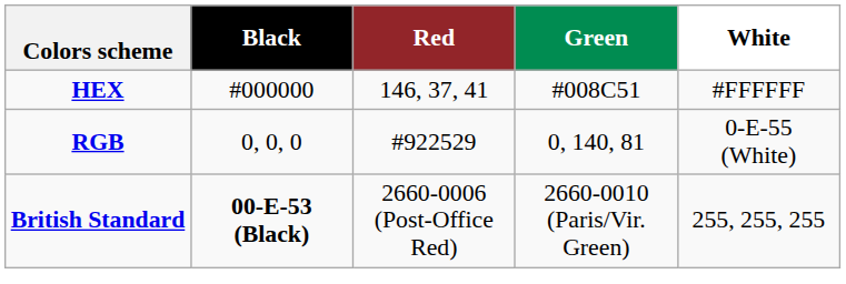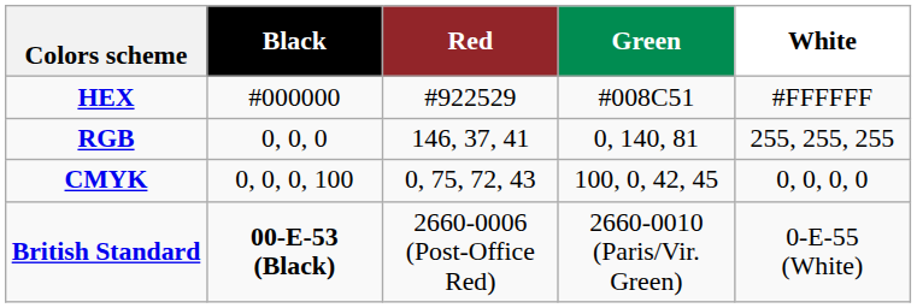 <table class="wikitable" style="text-align:center">
 <tr>
 <th><br>Colors scheme</th>
 <th style="background:#000000; width:100px; color:white;">Black</th>
 <th style="background:#922529; width:100px; color:white;">Red</th>
 <th style="background:#008C51; width:100px; color:white;">Green</th>
 <th style="background:#FFFFFF; width:100px; color:black;">White</th>
 </tr>
 <tr>
 <td><strong><a href='#'>HEX</a></strong></td>
 <td>#000000</td>
-<td>146, 37, 41</td>
+<td>#922529</td>
 <td>#008C51</td>
 <td>#FFFFFF</td>
 </tr>
 <tr>
 <td><strong><a href='#'>RGB</a></strong></td>
 <td>0, 0, 0</td>
-<td>#922529</td>
+<td>146, 37, 41</td>
 <td>0, 140, 81</td>
-<td>0-E-55<br>(White)</td>
+<td>255, 255, 255</td>
+</tr>
+<tr>
+<td><strong><a href='#'>CMYK</a></strong></td>
+<td>0, 0, 0, 100</td>
+<td>0, 75, 72, 43</td>
+<td>100, 0, 42, 45</td>
+<td>0, 0, 0, 0</td>
 </tr>
 <tr>
 <td><strong><a href='#'>British Standard</a></strong></td>
 <td><strong>00-E-53<br>(Black)</strong></td>
 <td>2660-0006<br>(Post-Office Red)</td>
 <td>2660-0010<br>(Paris/Vir. Green)</td>
-<td>255, 255, 255</td>
+<td>0-E-55<br>(White)</td>
 </tr>
 </table>
